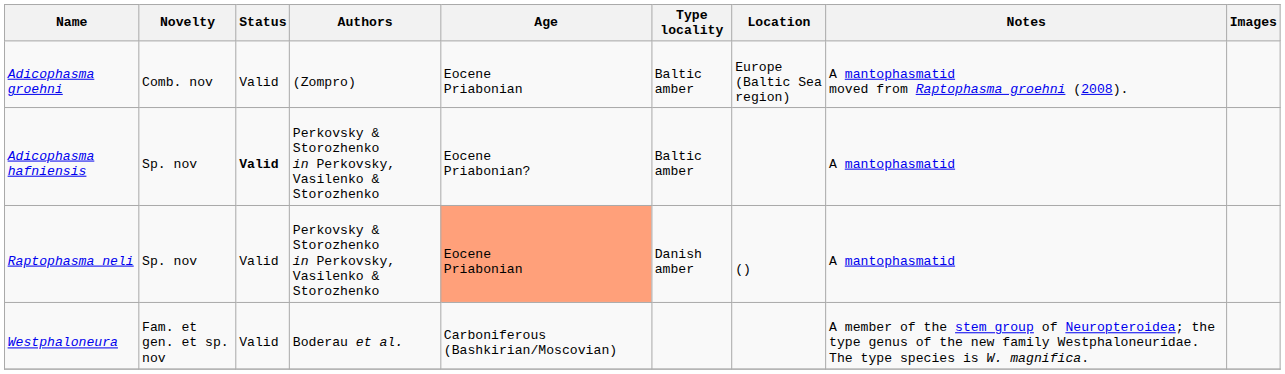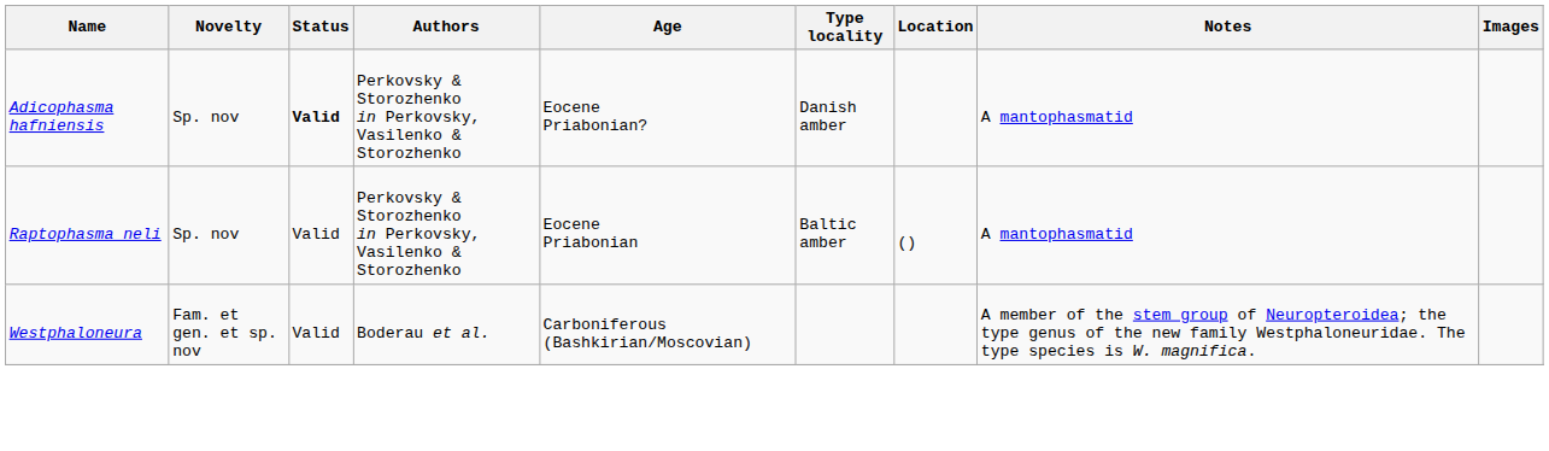 <table class="wikitable sortable" align="center" width="100%">
 <tr>
 <th>Name</th>
 <th>Novelty</th>
 <th>Status</th>
 <th>Authors</th>
 <th>Age</th>
 <th>Type locality</th>
 <th>Location</th>
 <th>Notes</th>
 <th>Images</th>
 </tr>
 <tr>
-<td><br><em><a href='#'>Adicophasma groehni</a></em></td>
-<td><br>Comb. nov</td>
-<td><br>Valid</td>
-<td><br>(Zompro)</td>
-<td><br>Eocene<br>Priabonian</td>
-<td><br>Baltic amber</td>
-<td><br>Europe<br>(Baltic Sea region)</td>
-<td><br>A <a href='#'>mantophasmatid</a><br> moved from <em><a href='#'>Raptophasma groehni</a></em> (<a href='#'>2008</a>).</td>
-<td></td>
-</tr>
-<tr>
 <td><br><em><a href='#'>Adicophasma hafniensis</a></em></td>
 <td><br>Sp. nov</td>
 <td><strong><br>Valid</strong></td>
 <td><br>Perkovsky & Storozhenko<br> <em>in</em> Perkovsky, Vasilenko & Storozhenko</td>
 <td><br>Eocene<br>Priabonian?</td>
-<td><br>Baltic amber</td>
+<td><br>Danish amber</td>
 <td><br></td>
 <td><br>A <a href='#'>mantophasmatid</a></td>
 <td></td>
 </tr>
 <tr>
 <td><br><em><a href='#'>Raptophasma neli</a></em></td>
 <td><br>Sp. nov</td>
 <td><br>Valid</td>
 <td><br>Perkovsky & Storozhenko<br> <em>in</em> Perkovsky, Vasilenko & Storozhenko</td>
-<td style="background: lightsalmon;"><br>Eocene<br>Priabonian</td>
-<td><br>Danish amber</td>
+<td><br>Eocene<br>Priabonian</td>
+<td><br>Baltic amber</td>
 <td><br><br>()</td>
 <td><br>A <a href='#'>mantophasmatid</a></td>
 <td></td>
 </tr>
 <tr>
 <td><br><em><a href='#'>Westphaloneura</a></em></td>
 <td><br>Fam. et gen. et sp. nov</td>
 <td><br>Valid</td>
 <td><br>Boderau <em>et al.</em></td>
 <td><br>Carboniferous (Bashkirian/Moscovian)</td>
 <td></td>
 <td><br></td>
 <td><br>A member of the <a href='#'>stem group</a> of <a href='#'>Neuropteroidea</a>; the type genus of the new family Westphaloneuridae. The type species is <em>W. magnifica</em>.</td>
 <td></td>
 </tr>
 <tr>
 </tr>
 </table>
